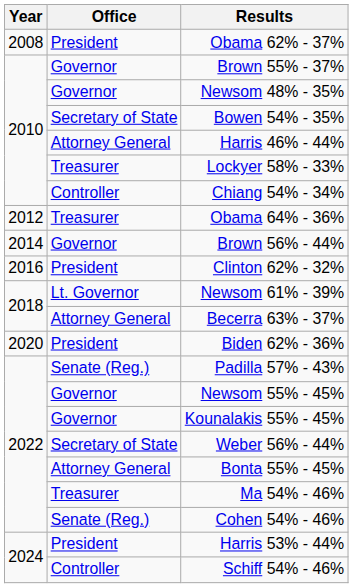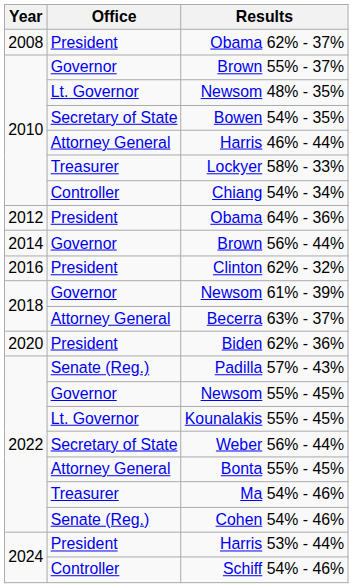 <table class=wikitable>
 <tr>
 <th>Year</th>
 <th>Office</th>
 <th>Results</th>
 </tr>
 <tr>
 <td>2008</td>
 <td><a href='#'>President</a></td>
 <td align="right" ><a href='#'>Obama</a> 62% - 37%</td>
 </tr>
 <tr>
 <td rowspan=6>2010</td>
 <td><a href='#'>Governor</a></td>
 <td align="right" ><a href='#'>Brown</a> 55% - 37%</td>
 </tr>
 <tr>
-<td><a href='#'>Governor</a></td>
+<td><a href='#'>Lt. Governor</a></td>
 <td align="right" ><a href='#'>Newsom</a> 48% - 35%</td>
 </tr>
 <tr>
 <td><a href='#'>Secretary of State</a></td>
 <td align="right" ><a href='#'>Bowen</a> 54% - 35%</td>
 </tr>
 <tr>
 <td><a href='#'>Attorney General</a></td>
 <td align="right" ><a href='#'>Harris</a> 46% - 44%</td>
 </tr>
 <tr>
 <td><a href='#'>Treasurer</a></td>
 <td align="right" ><a href='#'>Lockyer</a> 58% - 33%</td>
 </tr>
 <tr>
 <td><a href='#'>Controller</a></td>
 <td align="right" ><a href='#'>Chiang</a> 54% - 34%</td>
 </tr>
 <tr>
 <td>2012</td>
-<td><a href='#'>Treasurer</a></td>
+<td><a href='#'>President</a></td>
 <td align="right" ><a href='#'>Obama</a> 64% - 36%</td>
 </tr>
 <tr>
 <td>2014</td>
 <td><a href='#'>Governor</a></td>
 <td align="right" ><a href='#'>Brown</a> 56% - 44%</td>
 </tr>
 <tr>
 <td>2016</td>
 <td><a href='#'>President</a></td>
 <td align="right" ><a href='#'>Clinton</a> 62% - 32%</td>
 </tr>
 <tr>
 <td rowspan=2>2018</td>
-<td><a href='#'>Lt. Governor</a></td>
+<td><a href='#'>Governor</a></td>
 <td align="right" ><a href='#'>Newsom</a> 61% - 39%</td>
 </tr>
 <tr>
 <td><a href='#'>Attorney General</a></td>
 <td align="right" ><a href='#'>Becerra</a> 63% - 37%</td>
 </tr>
 <tr>
 <td>2020</td>
 <td><a href='#'>President</a></td>
 <td align="right" ><a href='#'>Biden</a> 62% - 36%</td>
 </tr>
 <tr>
 <td rowspan=7>2022</td>
 <td><a href='#'>Senate (Reg.)</a></td>
 <td align="right" ><a href='#'>Padilla</a> 57% - 43%</td>
 </tr>
 <tr>
 <td><a href='#'>Governor</a></td>
 <td align="right" ><a href='#'>Newsom</a> 55% - 45%</td>
 </tr>
 <tr>
-<td><a href='#'>Governor</a></td>
+<td><a href='#'>Lt. Governor</a></td>
 <td align="right" ><a href='#'>Kounalakis</a> 55% - 45%</td>
 </tr>
 <tr>
 <td><a href='#'>Secretary of State</a></td>
 <td align="right" ><a href='#'>Weber</a> 56% - 44%</td>
 </tr>
 <tr>
 <td><a href='#'>Attorney General</a></td>
 <td align="right" ><a href='#'>Bonta</a> 55% - 45%</td>
 </tr>
 <tr>
 <td><a href='#'>Treasurer</a></td>
 <td align="right" ><a href='#'>Ma</a> 54% - 46%</td>
 </tr>
 <tr>
 <td><a href='#'>Senate (Reg.)</a></td>
 <td align="right" ><a href='#'>Cohen</a> 54% - 46%</td>
 </tr>
 <tr>
 <td rowspan=2>2024</td>
 <td><a href='#'>President</a></td>
 <td align="right" ><a href='#'>Harris</a> 53% - 44%</td>
 </tr>
 <tr>
 <td><a href='#'>Controller</a></td>
 <td align="right" ><a href='#'>Schiff</a> 54% - 46%</td>
 </tr>
 </table>
